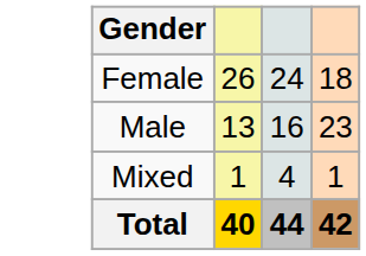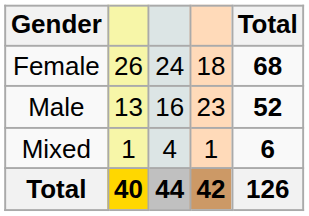 <table class=wikitable style=font-size:85%;float:right;text-align:center>
 <tr>
 <th>Gender</th>
 <td bgcolor=F7F6A8></td>
 <td bgcolor=DCE5E5></td>
 <td bgcolor=FFDAB9></td>
+<th>Total</th>
 </tr>
 <tr>
 <td>Female</td>
 <td bgcolor=F7F6A8>26</td>
 <td bgcolor=DCE5E5>24</td>
 <td bgcolor=FFDAB9>18</td>
+<td><strong>68</strong></td>
 </tr>
 <tr>
 <td>Male</td>
 <td bgcolor=F7F6A8>13</td>
 <td bgcolor=DCE5E5>16</td>
 <td bgcolor=FFDAB9>23</td>
+<td><strong>52</strong></td>
 </tr>
 <tr>
 <td>Mixed</td>
 <td bgcolor=F7F6A8>1</td>
 <td bgcolor=DCE5E5>4</td>
 <td bgcolor=FFDAB9>1</td>
+<td><strong>6</strong></td>
 </tr>
 <tr>
 <th>Total</th>
 <th style=background:gold>40</th>
 <th style=background:silver>44</th>
 <th style=background:#c96>42</th>
+<th>126</th>
 </tr>
 </table>
